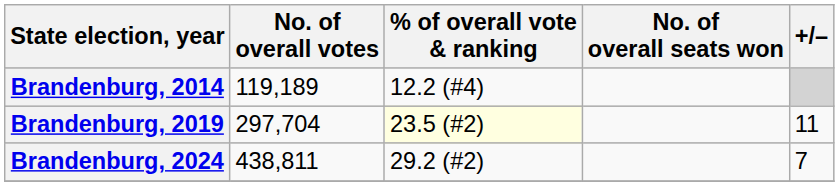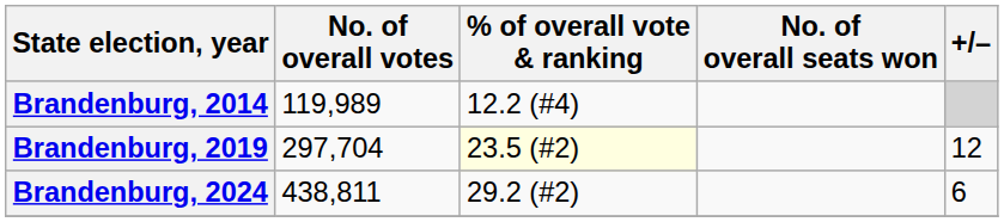 <table class=wikitable>
 <tr>
 <th>State election, year</th>
 <th>No. of<br>overall votes</th>
 <th>% of overall vote<br> & ranking</th>
 <th>No. of<br>overall seats won</th>
 <th>+/–</th>
 </tr>
 <tr>
 <th><a href='#'>Brandenburg, 2014</a></th>
-<td>119,189</td>
+<td>119,989</td>
 <td>12.2 (#4)</td>
 <td></td>
 <td style="background:lightgrey;"></td>
 </tr>
 <tr>
 <th><a href='#'>Brandenburg, 2019</a></th>
 <td>297,704</td>
 <td style="background: lightyellow;">23.5 (#2)</td>
 <td></td>
-<td> 11</td>
+<td> 12</td>
 </tr>
 <tr>
 <th><a href='#'>Brandenburg, 2024</a></th>
 <td>438,811</td>
 <td>29.2 (#2)</td>
 <td></td>
-<td> 7</td>
+<td> 6</td>
 </tr>
 <tr>
 </tr>
 </table>
